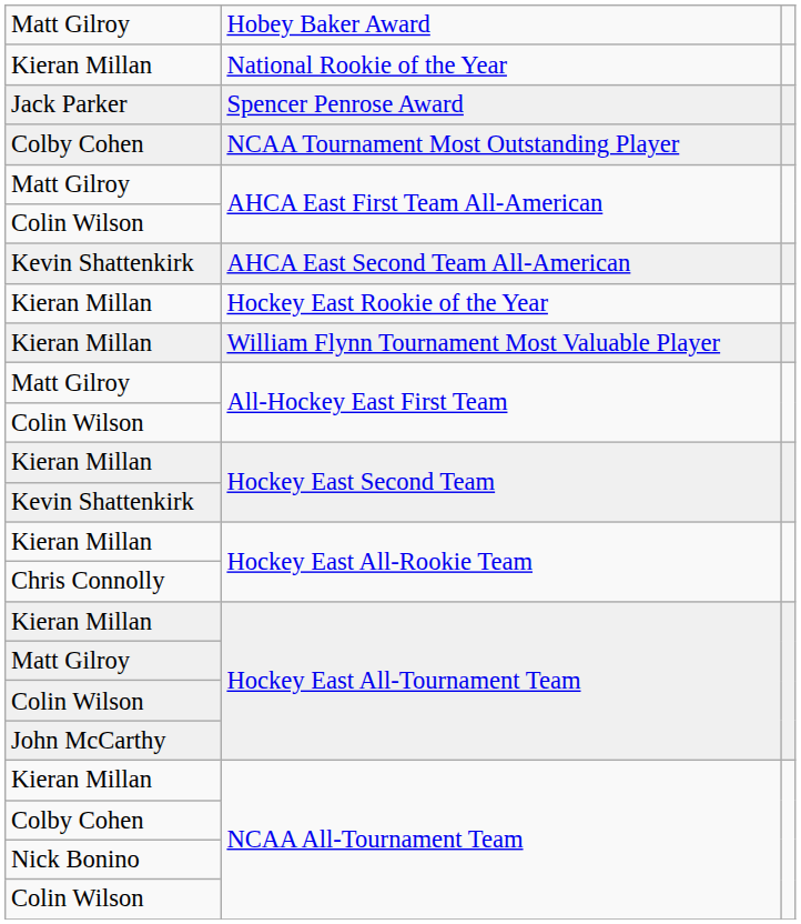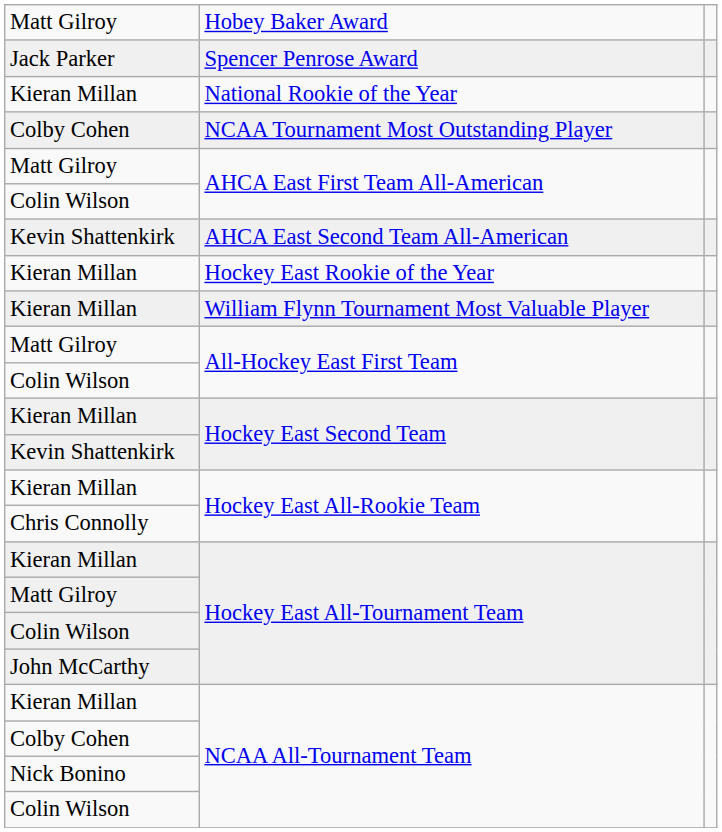 <table class="wikitable" width=40%>
 <tr>
 <td>Matt Gilroy</td>
 <td rowspan=1><a href='#'>Hobey Baker Award</a></td>
 <td rowspan=1></td>
 </tr>
+<tr bgcolor=f0f0f0>
+<td>Jack Parker</td>
+<td rowspan=1><a href='#'>Spencer Penrose Award</a></td>
+<td rowspan=1></td>
+</tr>
 <tr>
 <td>Kieran Millan</td>
 <td rowspan=1><a href='#'>National Rookie of the Year</a></td>
-<td rowspan=1></td>
-</tr>
-<tr bgcolor=f0f0f0>
-<td>Jack Parker</td>
-<td rowspan=1><a href='#'>Spencer Penrose Award</a></td>
 <td rowspan=1></td>
 </tr>
 <tr bgcolor=f0f0f0>
 <td>Colby Cohen</td>
 <td rowspan=1><a href='#'>NCAA Tournament Most Outstanding Player</a></td>
 <td rowspan=1></td>
 </tr>
 <tr>
 <td>Matt Gilroy</td>
 <td rowspan=2><a href='#'>AHCA East First Team All-American</a></td>
 <td rowspan=2></td>
 </tr>
 <tr>
 <td>Colin Wilson</td>
 </tr>
 <tr bgcolor=f0f0f0>
 <td>Kevin Shattenkirk</td>
 <td rowspan=1><a href='#'>AHCA East Second Team All-American</a></td>
 <td rowspan=1></td>
 </tr>
 <tr>
 <td>Kieran Millan</td>
 <td rowspan=1><a href='#'>Hockey East Rookie of the Year</a></td>
 <td rowspan=1></td>
 </tr>
 <tr bgcolor=f0f0f0>
 <td>Kieran Millan</td>
 <td rowspan=1><a href='#'>William Flynn Tournament Most Valuable Player</a></td>
 <td rowspan=1></td>
 </tr>
 <tr>
 <td>Matt Gilroy</td>
 <td rowspan=2><a href='#'>All-Hockey East First Team</a></td>
 <td rowspan=2></td>
 </tr>
 <tr>
 <td>Colin Wilson</td>
 </tr>
 <tr bgcolor=f0f0f0>
 <td>Kieran Millan</td>
 <td rowspan=2><a href='#'>Hockey East Second Team</a></td>
 <td rowspan=2></td>
 </tr>
 <tr bgcolor=f0f0f0>
 <td>Kevin Shattenkirk</td>
 </tr>
 <tr>
 <td>Kieran Millan</td>
 <td rowspan=2><a href='#'>Hockey East All-Rookie Team</a></td>
 <td rowspan=2></td>
 </tr>
 <tr>
 <td>Chris Connolly</td>
 </tr>
 <tr bgcolor=f0f0f0>
 <td>Kieran Millan</td>
 <td rowspan=4><a href='#'>Hockey East All-Tournament Team</a></td>
 <td rowspan=4></td>
 </tr>
 <tr bgcolor=f0f0f0>
 <td>Matt Gilroy</td>
 </tr>
 <tr bgcolor=f0f0f0>
 <td>Colin Wilson</td>
 </tr>
 <tr bgcolor=f0f0f0>
 <td>John McCarthy</td>
 </tr>
 <tr>
 <td>Kieran Millan</td>
 <td rowspan=4><a href='#'>NCAA All-Tournament Team</a></td>
 <td rowspan=4></td>
 </tr>
 <tr>
 <td>Colby Cohen</td>
 </tr>
 <tr>
 <td>Nick Bonino</td>
 </tr>
 <tr>
 <td>Colin Wilson</td>
 </tr>
 <tr>
 </tr>
 </table>
